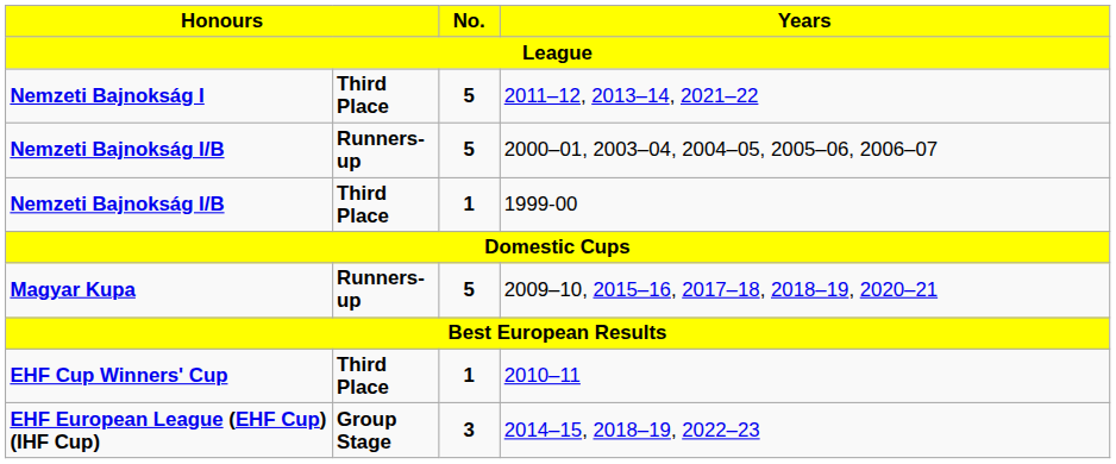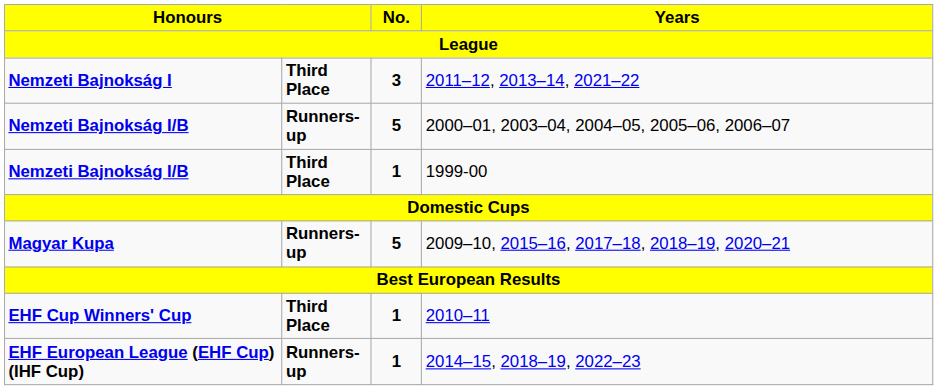 <table class="wikitable" width=70%>
 <tr>
 <th width=35% colspan=2 style="background:yellow;"><span>Honours</span></th>
 <th width=5% style="background:yellow;"><span>No.</span></th>
 <th width=50% style="background:yellow;"><span>Years</span></th>
 </tr>
 <tr>
 <th colspan="6" style="background:yellow;"><strong>League</strong></th>
 </tr>
 <tr>
 <td><strong><a href='#'>Nemzeti Bajnokság I</a></strong></td>
 <td><strong>Third Place</strong></td>
-<td align=center><strong>5</strong></td>
+<td align=center><strong>3</strong></td>
 <td><a href='#'>2011–12</a>, <a href='#'>2013–14</a>, <a href='#'>2021–22</a></td>
 </tr>
 <tr>
 <td><strong><a href='#'>Nemzeti Bajnokság I/B</a></strong></td>
 <td><strong>Runners-up</strong></td>
 <td align=center><strong>5</strong></td>
 <td>2000–01, 2003–04, 2004–05, 2005–06, 2006–07</td>
 </tr>
 <tr>
 <td><strong><a href='#'>Nemzeti Bajnokság I/B</a></strong></td>
 <td><strong>Third Place</strong></td>
 <td align=center><strong>1</strong></td>
 <td>1999-00</td>
 </tr>
 <tr>
 <th colspan="6" style="background:yellow;"><strong>Domestic Cups</strong></th>
 </tr>
 <tr>
 <td><strong><a href='#'>Magyar Kupa</a></strong></td>
 <td><strong>Runners-up</strong></td>
 <td align=center><strong>5</strong></td>
 <td>2009–10, <a href='#'>2015–16</a>, <a href='#'>2017–18</a>, <a href='#'>2018–19</a>, <a href='#'>2020–21</a></td>
 </tr>
 <tr>
 <th colspan="6" style="background:yellow;"><strong>Best European Results</strong></th>
 </tr>
 <tr>
 <td><strong><a href='#'>EHF Cup Winners' Cup</a></strong></td>
 <td><strong>Third Place</strong></td>
 <td align=center><strong>1</strong></td>
 <td><a href='#'>2010–11</a></td>
 </tr>
 <tr>
 <td><strong><a href='#'>EHF European League</a> (<a href='#'>EHF Cup</a>) (IHF Cup)</strong></td>
-<td><strong>Group Stage</strong></td>
-<td align=center><strong>3</strong></td>
+<td><strong>Runners-up</strong></td>
+<td align=center><strong>1</strong></td>
 <td><a href='#'>2014–15</a>, <a href='#'>2018–19</a>, <a href='#'>2022–23</a></td>
 </tr>
 </table>
